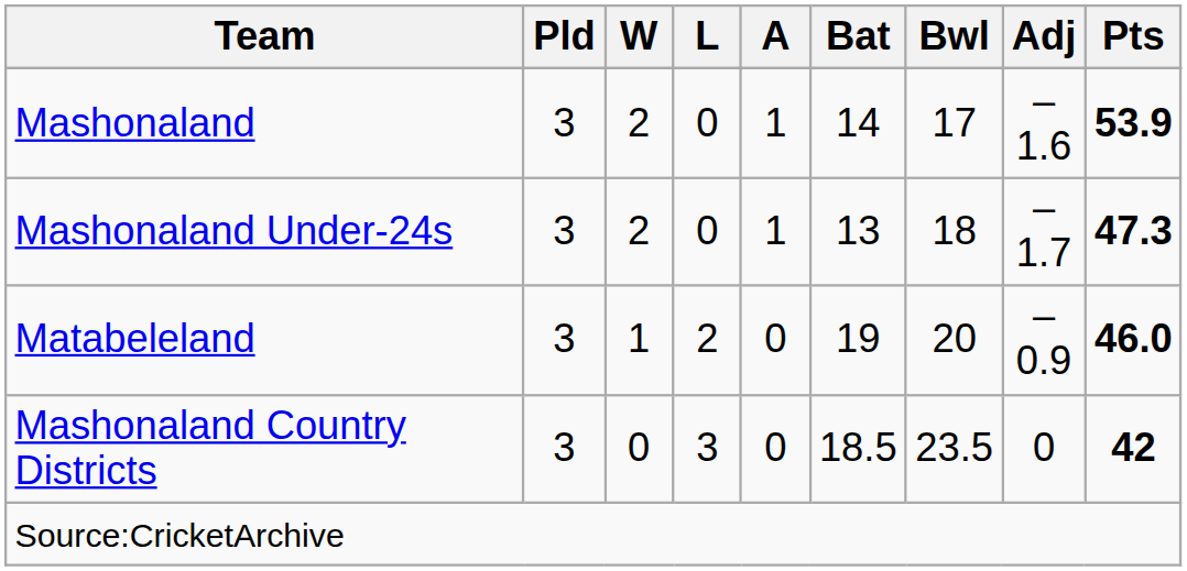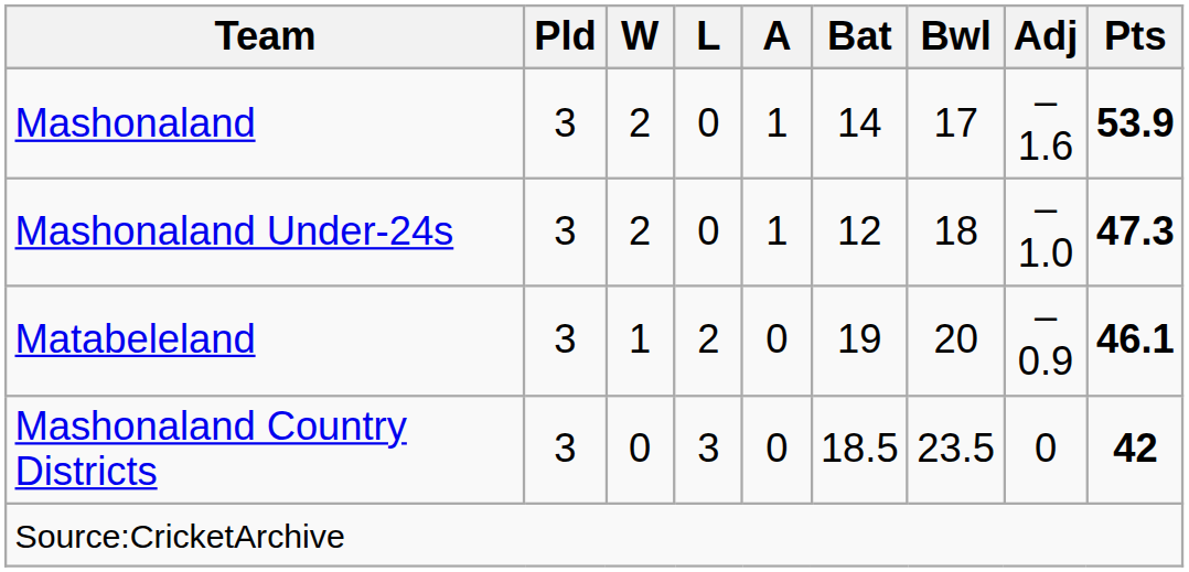 <table class="wikitable" style="text-align: center;">
 <tr>
 <th width=200>Team</th>
 <th width=20>Pld</th>
 <th width=20>W</th>
 <th width=20>L</th>
 <th width=20>A</th>
 <th width=20>Bat</th>
 <th width=20>Bwl</th>
 <th width=20>Adj</th>
 <th width=20>Pts</th>
 </tr>
 <tr style="background:#ccffcc;">
 </tr>
 <tr>
 <td align=left><a href='#'>Mashonaland</a></td>
 <td>3</td>
 <td>2</td>
 <td>0</td>
 <td>1</td>
 <td>14</td>
 <td>17</td>
 <td>–1.6</td>
 <td><strong>53.9</strong></td>
 </tr>
 <tr>
 <td align=left><a href='#'>Mashonaland Under-24s</a></td>
 <td>3</td>
 <td>2</td>
 <td>0</td>
 <td>1</td>
-<td>13</td>
+<td>12</td>
 <td>18</td>
-<td>–1.7</td>
+<td>–1.0</td>
 <td><strong>47.3</strong></td>
 </tr>
 <tr>
 <td align=left><a href='#'>Matabeleland</a></td>
 <td>3</td>
 <td>1</td>
 <td>2</td>
 <td>0</td>
 <td>19</td>
 <td>20</td>
 <td>–0.9</td>
-<td><strong>46.0</strong></td>
+<td><strong>46.1</strong></td>
 </tr>
 <tr>
 <td align=left><a href='#'>Mashonaland Country Districts</a></td>
 <td>3</td>
 <td>0</td>
 <td>3</td>
 <td>0</td>
 <td>18.5</td>
 <td>23.5</td>
 <td>0</td>
 <td><strong>42</strong></td>
 </tr>
 <tr>
 <td align=left colspan="9"><small>Source:CricketArchive</small></td>
 </tr>
 </table>
